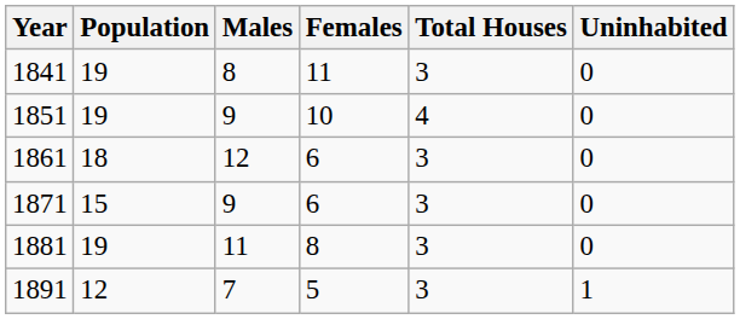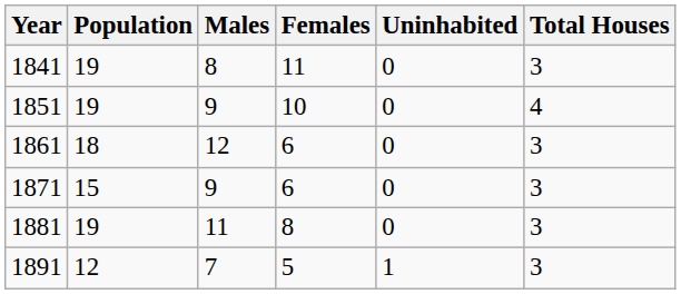 <table class="wikitable">
 <tr>
 <th>Year</th>
 <th>Population</th>
 <th>Males</th>
 <th>Females</th>
+<th>Uninhabited</th>
 <th>Total Houses</th>
-<th>Uninhabited</th>
 </tr>
 <tr>
 <td>1841</td>
 <td>19</td>
 <td>8</td>
 <td>11</td>
+<td>0</td>
 <td>3</td>
-<td>0</td>
 </tr>
 <tr>
 <td>1851</td>
 <td>19</td>
 <td>9</td>
 <td>10</td>
+<td>0</td>
 <td>4</td>
-<td>0</td>
 </tr>
 <tr>
 <td>1861</td>
 <td>18</td>
 <td>12</td>
 <td>6</td>
+<td>0</td>
 <td>3</td>
-<td>0</td>
 </tr>
 <tr>
 <td>1871</td>
 <td>15</td>
 <td>9</td>
 <td>6</td>
+<td>0</td>
 <td>3</td>
-<td>0</td>
 </tr>
 <tr>
 <td>1881</td>
 <td>19</td>
 <td>11</td>
 <td>8</td>
+<td>0</td>
 <td>3</td>
-<td>0</td>
 </tr>
 <tr>
 <td>1891</td>
 <td>12</td>
 <td>7</td>
 <td>5</td>
+<td>1</td>
 <td>3</td>
-<td>1</td>
 </tr>
 </table>
